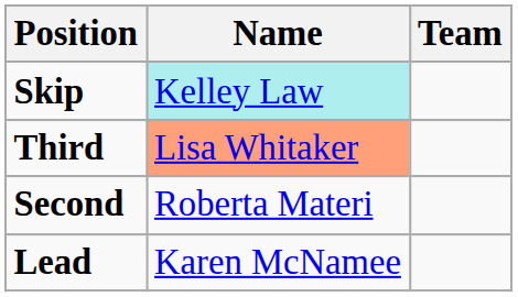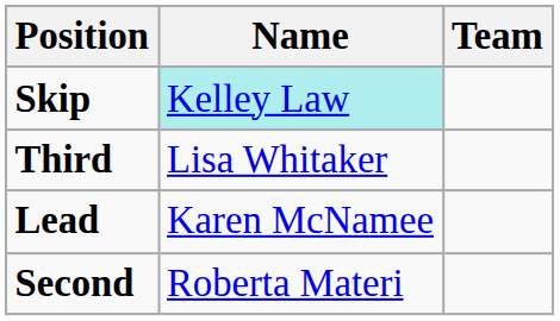 <table class="wikitable">
 <tr>
 <th><strong>Position</strong></th>
 <th><strong>Name</strong></th>
 <th><strong>Team</strong></th>
 </tr>
 <tr>
 <td><strong>Skip</strong></td>
 <td style="background: paleturquoise;"><a href='#'>Kelley Law</a></td>
 <td></td>
 </tr>
 <tr>
 <td><strong>Third</strong></td>
-<td style="background: lightsalmon;"><a href='#'>Lisa Whitaker</a></td>
+<td><a href='#'>Lisa Whitaker</a></td>
+<td></td>
+</tr>
+<tr>
+<td><strong>Lead</strong></td>
+<td><a href='#'>Karen McNamee</a></td>
 <td></td>
 </tr>
 <tr>
 <td><strong>Second</strong></td>
 <td><a href='#'>Roberta Materi</a></td>
 <td></td>
 </tr>
-<tr>
-<td><strong>Lead</strong></td>
-<td><a href='#'>Karen McNamee</a></td>
-<td></td>
-</tr>
 </table>
